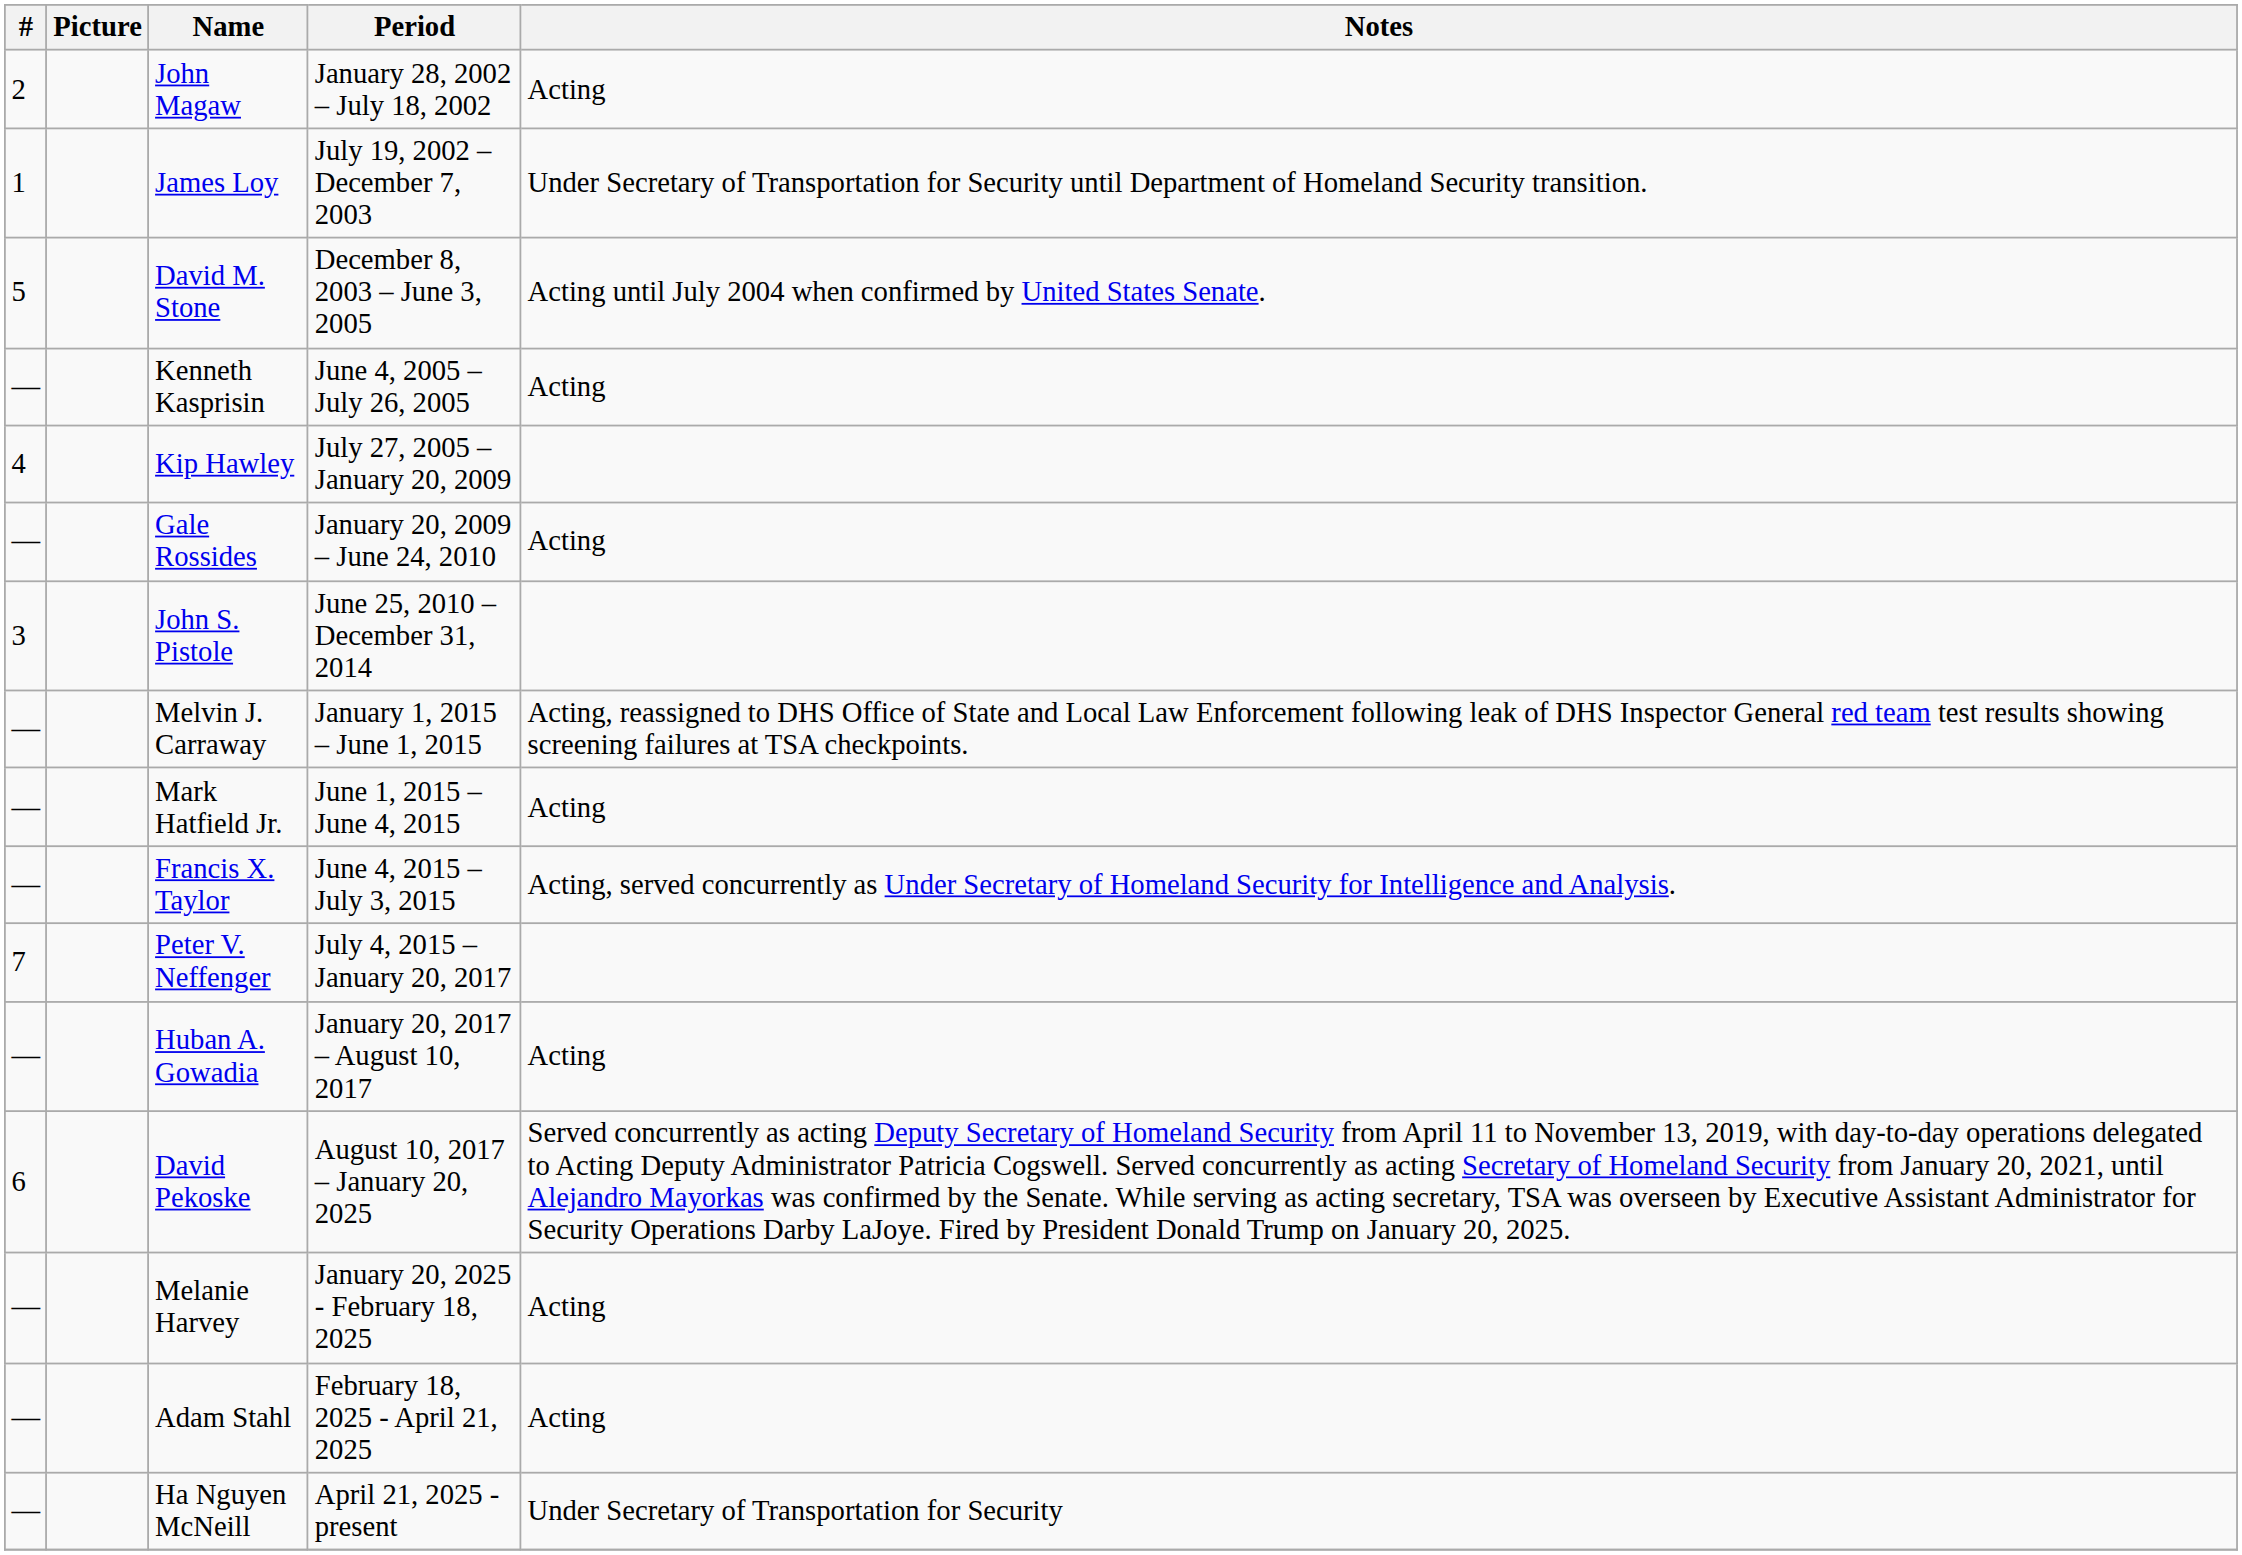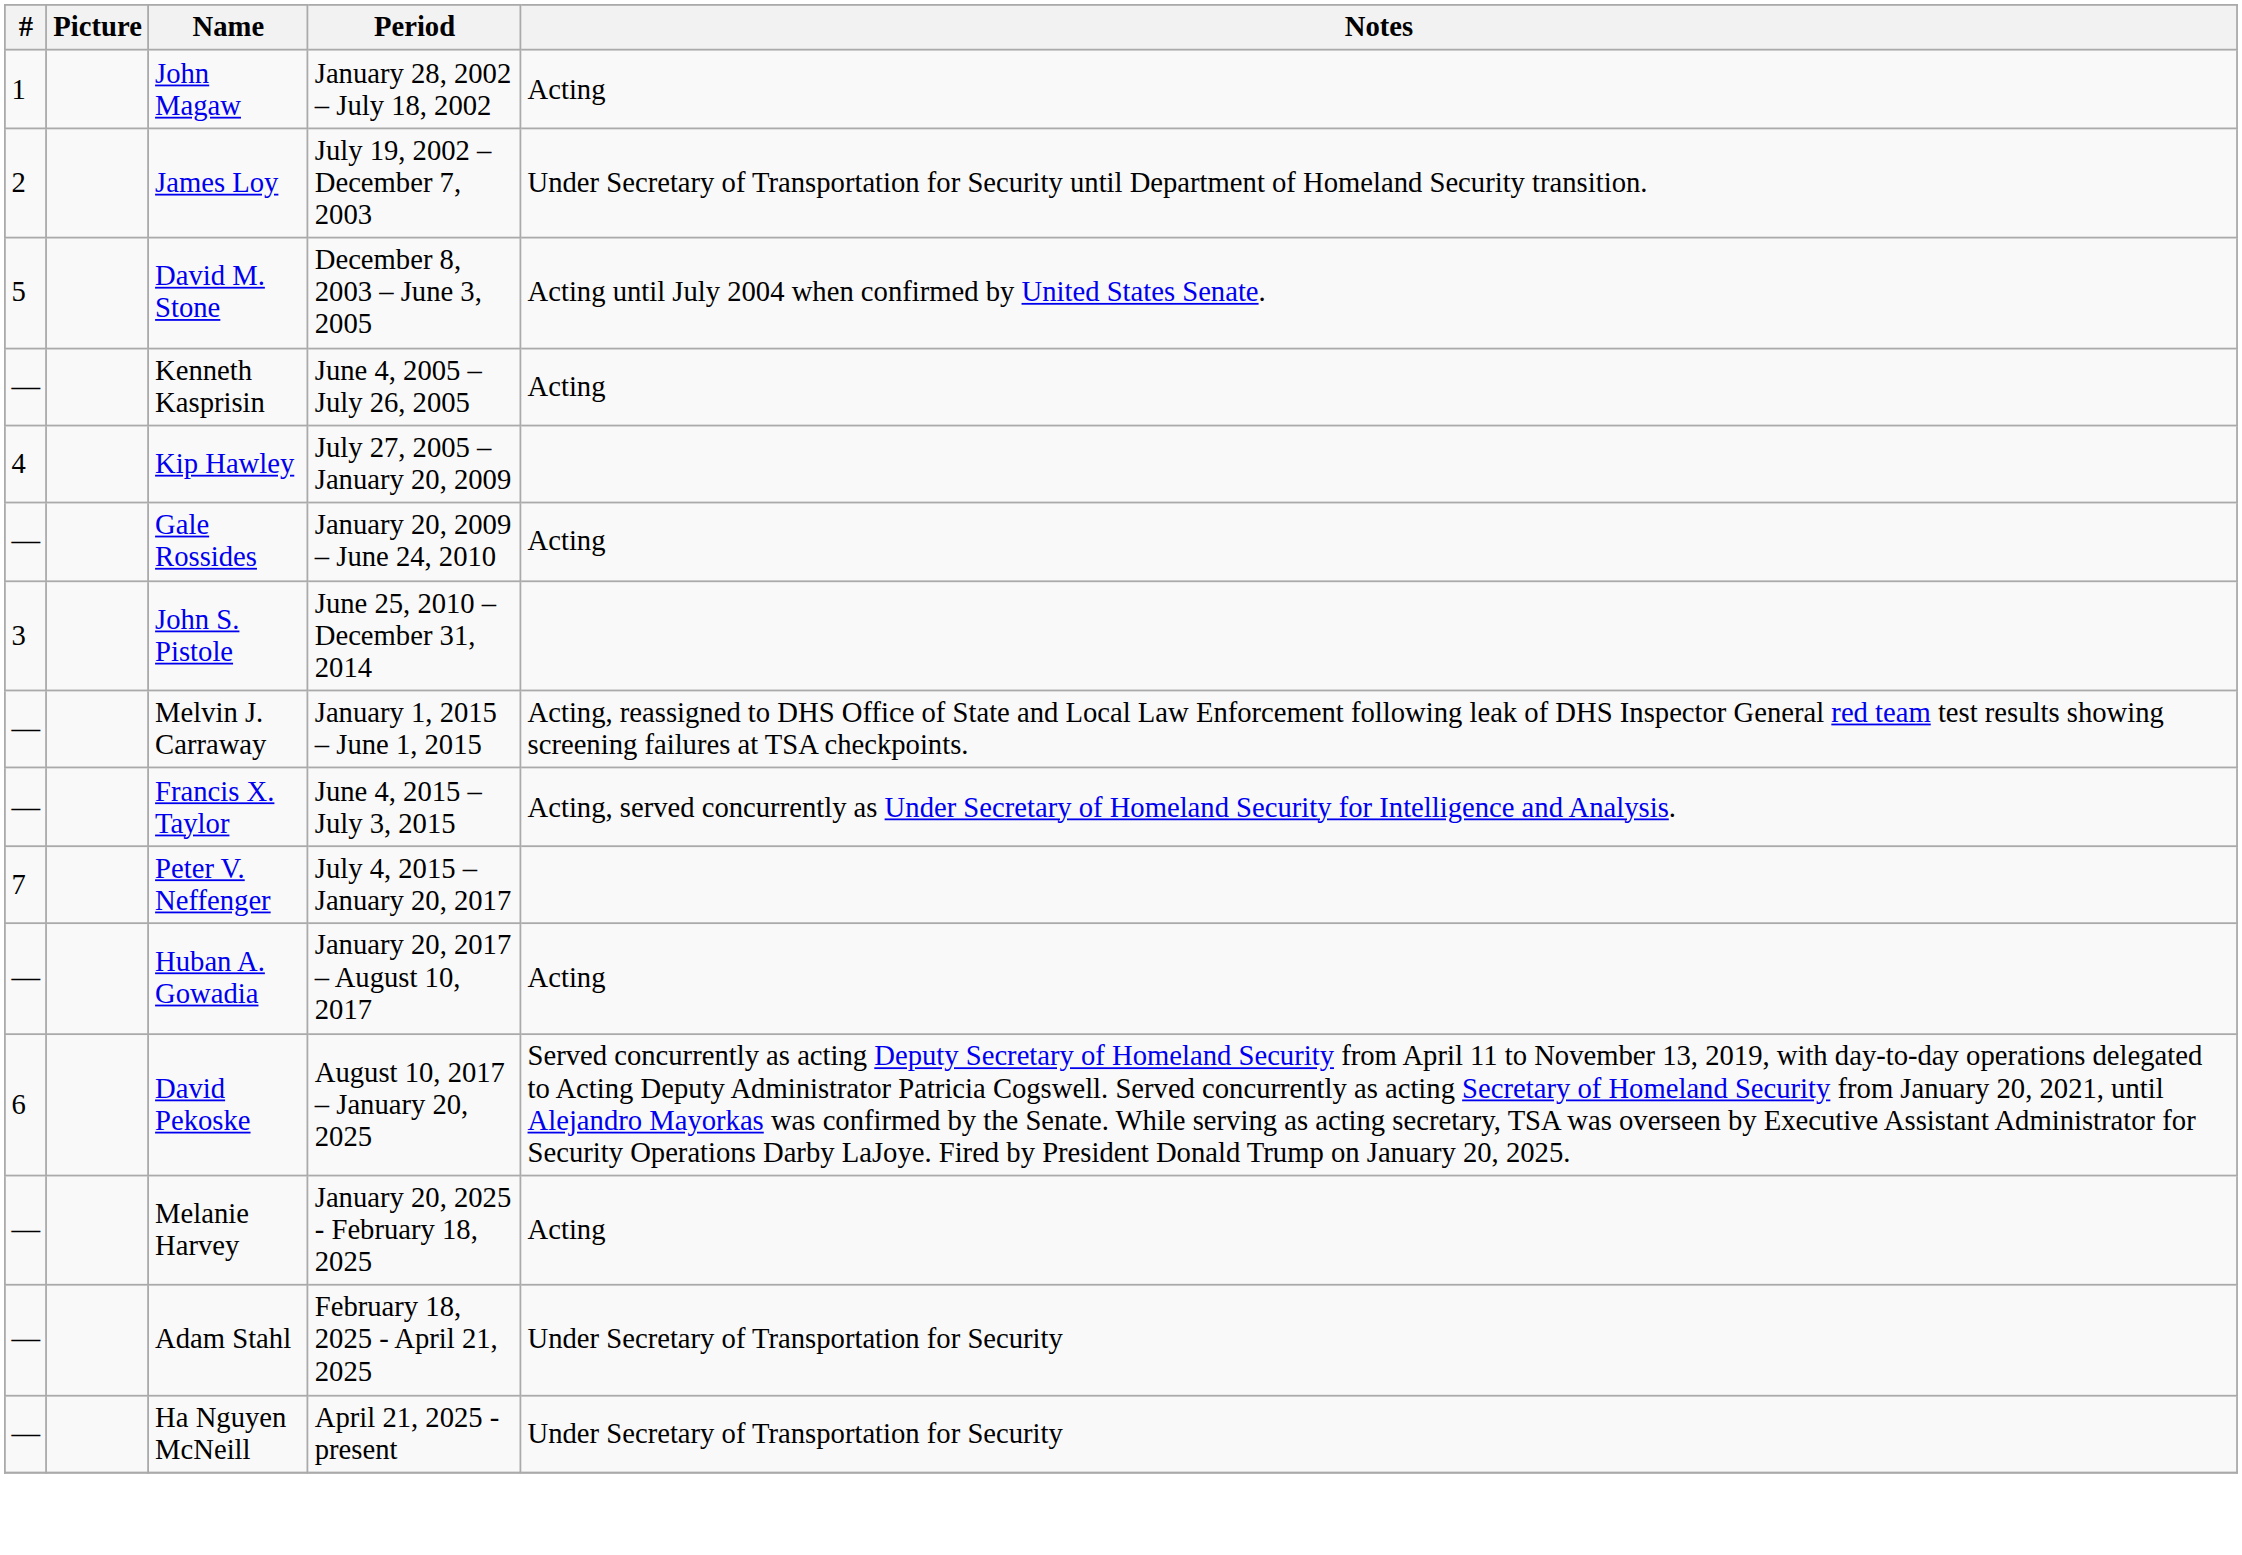 <table class="wikitable">
 <tr>
 <th>#</th>
 <th>Picture</th>
 <th>Name</th>
 <th>Period</th>
 <th>Notes</th>
 </tr>
 <tr>
-<td>2</td>
+<td>1</td>
 <td></td>
 <td><a href='#'>John Magaw</a></td>
 <td>January 28, 2002 – July 18, 2002</td>
 <td>Acting</td>
 </tr>
 <tr>
-<td>1</td>
+<td>2</td>
 <td></td>
 <td><a href='#'>James Loy</a></td>
 <td>July 19, 2002 – December 7, 2003</td>
 <td>Under Secretary of Transportation for Security until Department of Homeland Security transition.</td>
 </tr>
 <tr>
 <td>5</td>
 <td></td>
 <td><a href='#'>David M. Stone</a></td>
 <td>December 8, 2003 – June 3, 2005</td>
 <td>Acting until July 2004 when confirmed by <a href='#'>United States Senate</a>.</td>
 </tr>
 <tr>
 <td>—</td>
 <td></td>
 <td>Kenneth Kasprisin</td>
 <td>June 4, 2005 – July 26, 2005</td>
 <td>Acting</td>
 </tr>
 <tr>
 <td>4</td>
 <td></td>
 <td><a href='#'>Kip Hawley</a></td>
 <td>July 27, 2005 – January 20, 2009</td>
 <td></td>
 </tr>
 <tr>
 <td>—</td>
 <td></td>
 <td><a href='#'>Gale Rossides</a></td>
 <td>January 20, 2009 – June 24, 2010</td>
 <td>Acting</td>
 </tr>
 <tr>
 <td>3</td>
 <td></td>
 <td><a href='#'>John S. Pistole</a></td>
 <td>June 25, 2010 – December 31, 2014</td>
 <td></td>
 </tr>
 <tr>
 <td>—</td>
 <td></td>
 <td>Melvin J. Carraway</td>
 <td>January 1, 2015 – June 1, 2015</td>
 <td>Acting, reassigned to DHS Office of State and Local Law Enforcement following leak of DHS Inspector General <a href='#'>red team</a> test results showing screening failures at TSA checkpoints.</td>
 </tr>
 <tr>
 <td>—</td>
 <td></td>
-<td>Mark Hatfield Jr.</td>
-<td>June 1, 2015 – June 4, 2015</td>
-<td>Acting</td>
-</tr>
-<tr>
-<td>—</td>
-<td></td>
 <td><a href='#'>Francis X. Taylor</a></td>
 <td>June 4, 2015 – July 3, 2015</td>
 <td>Acting, served concurrently as <a href='#'>Under Secretary of Homeland Security for Intelligence and Analysis</a>.</td>
 </tr>
 <tr>
 <td>7</td>
 <td></td>
 <td><a href='#'>Peter V. Neffenger</a></td>
 <td>July 4, 2015 – January 20, 2017</td>
 <td></td>
 </tr>
 <tr>
 <td>—</td>
 <td></td>
 <td><a href='#'>Huban A. Gowadia</a></td>
 <td>January 20, 2017 – August 10, 2017</td>
 <td>Acting</td>
 </tr>
 <tr>
 <td>6</td>
 <td></td>
 <td><a href='#'>David Pekoske</a></td>
 <td>August 10, 2017 – January 20, 2025</td>
 <td>Served concurrently as acting <a href='#'>Deputy Secretary of Homeland Security</a> from April 11 to November 13, 2019, with day-to-day operations delegated to Acting Deputy Administrator Patricia Cogswell. Served concurrently as acting <a href='#'>Secretary of Homeland Security</a> from January 20, 2021, until <a href='#'>Alejandro Mayorkas</a> was confirmed by the Senate. While serving as acting secretary, TSA was overseen by Executive Assistant Administrator for Security Operations Darby LaJoye. Fired by President Donald Trump on January 20, 2025.</td>
 </tr>
 <tr>
 <td>—</td>
 <td></td>
 <td>Melanie Harvey</td>
 <td>January 20, 2025 - February 18, 2025</td>
 <td>Acting</td>
 </tr>
 <tr>
 <td>—</td>
 <td></td>
 <td>Adam Stahl</td>
 <td>February 18, 2025 - April 21, 2025</td>
-<td>Acting</td>
+<td>Under Secretary of Transportation for Security</td>
 </tr>
 <tr>
 <td>—</td>
 <td></td>
 <td>Ha Nguyen McNeill</td>
 <td>April 21, 2025 - present</td>
 <td>Under Secretary of Transportation for Security</td>
 </tr>
 <tr>
 </tr>
 </table>
